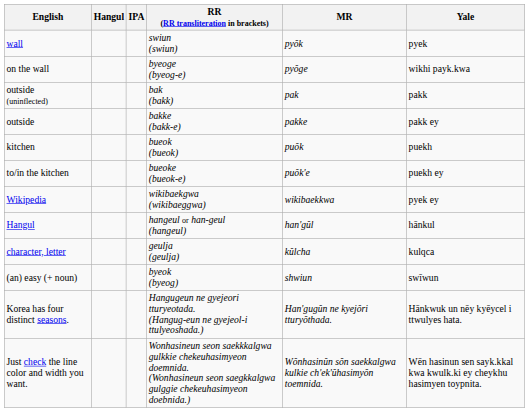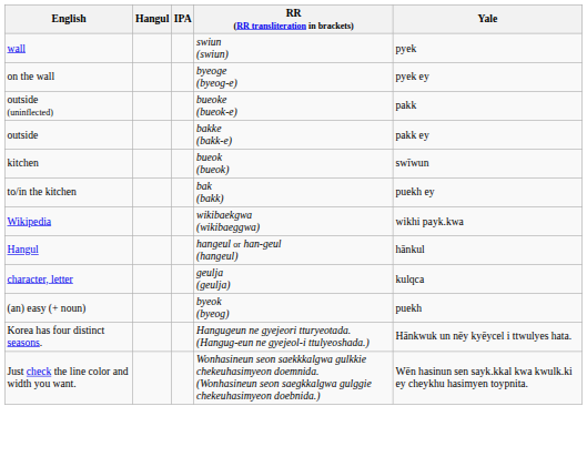 <table class="wikitable">
 <tr>
 <th>English</th>
 <th>Hangul</th>
 <th>IPA</th>
 <th>RR<br><small>(<a href='#'>RR transliteration</a> in brackets)</small></th>
-<th>MR</th>
 <th>Yale</th>
 </tr>
 <tr>
 <td><a href='#'>wall</a></td>
 <td></td>
 <td></td>
 <td><em>swiun<br>(swiun)</em></td>
-<td><em>pyŏk</em></td>
 <td>pyek</td>
 </tr>
 <tr>
 <td>on the wall</td>
 <td></td>
 <td></td>
 <td><em>byeoge<br>(byeog-e)</em></td>
-<td><em>pyŏge</em></td>
-<td>wikhi payk.kwa</td>
+<td>pyek ey</td>
 </tr>
 <tr>
 <td>outside<br><small>(uninflected)</small></td>
 <td></td>
 <td></td>
-<td><em>bak<br>(bakk)</em></td>
-<td><em>pak</em></td>
+<td><em>bueoke<br>(bueok-e)</em></td>
 <td>pakk</td>
 </tr>
 <tr>
 <td>outside</td>
 <td></td>
 <td></td>
 <td><em>bakke<br>(bakk-e)</em></td>
-<td><em>pakke</em></td>
 <td>pakk ey</td>
 </tr>
 <tr>
 <td>kitchen</td>
 <td></td>
 <td></td>
 <td><em>bueok<br>(bueok)</em></td>
-<td><em>puŏk</em></td>
-<td>puekh</td>
+<td>swīwun</td>
 </tr>
 <tr>
 <td>to/in the kitchen</td>
 <td></td>
 <td></td>
-<td><em>bueoke<br>(bueok-e)</em></td>
-<td><em>puŏk'e</em></td>
+<td><em>bak<br>(bakk)</em></td>
 <td>puekh ey</td>
 </tr>
 <tr>
 <td><a href='#'>Wikipedia</a></td>
 <td></td>
 <td></td>
 <td><em>wikibaekgwa<br>(wikibaeggwa)</em></td>
-<td><em>wikibaekkwa</em></td>
-<td>pyek ey</td>
+<td>wikhi payk.kwa</td>
 </tr>
 <tr>
 <td><a href='#'>Hangul</a></td>
 <td></td>
 <td></td>
 <td><em>hangeul</em> <small>or</small> <em>han-geul<br>(hangeul)</em></td>
-<td><em>han'gŭl</em></td>
 <td>hānkul</td>
 </tr>
 <tr>
 <td><a href='#'>character, letter</a></td>
 <td></td>
 <td></td>
 <td><em>geulja<br>(geulja)</em></td>
-<td><em>kŭlcha</em></td>
 <td>kulqca</td>
 </tr>
 <tr>
 <td>(an) easy (+ noun)</td>
 <td></td>
 <td></td>
 <td><em>byeok<br>(byeog)</em></td>
-<td><em>shwiun</em></td>
-<td>swīwun</td>
+<td>puekh</td>
 </tr>
 <tr>
 <td>Korea has four distinct <a href='#'>seasons</a>.</td>
 <td></td>
 <td></td>
 <td><em>Hangugeun ne gyejeori tturyeotada.</em><br><em>(Hangug-eun ne gyejeol-i ttulyeoshada.)</em></td>
-<td><em>Han'gugŭn ne kyejŏri tturyŏthada.</em></td>
 <td>Hānkwuk un nēy kyēycel i ttwulyes hata.</td>
 </tr>
 <tr>
 <td>Just <a href='#'>check</a> the line color and width you want.</td>
 <td></td>
 <td></td>
 <td><em>Wonhasineun seon saekkkalgwa gulkkie chekeuhasimyeon doemnida.<br>(Wonhasineun seon saegkkalgwa gulggie chekeuhasimyeon doebnida.)</em></td>
-<td><em>Wŏnhasinŭn sŏn saekkalgwa kulkie ch'ek'ŭhasimyŏn toemnida.</em></td>
 <td>Wēn hasinun sen sayk.kkal kwa kwulk.ki ey cheykhu hasimyen toypnita.</td>
 </tr>
 </table>
